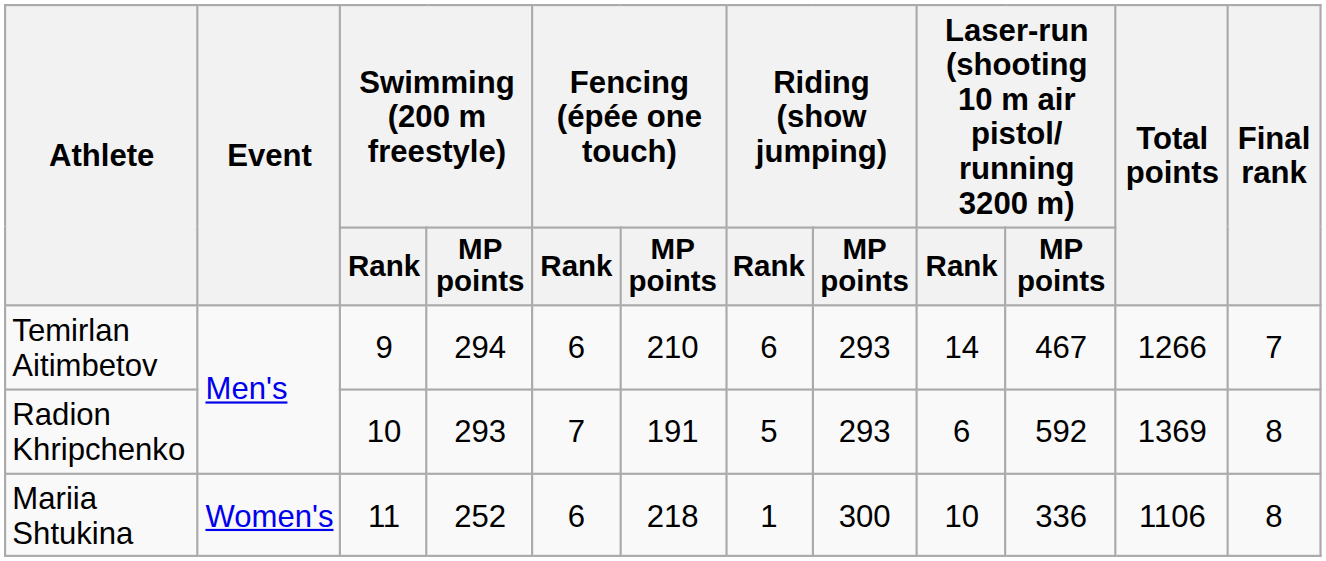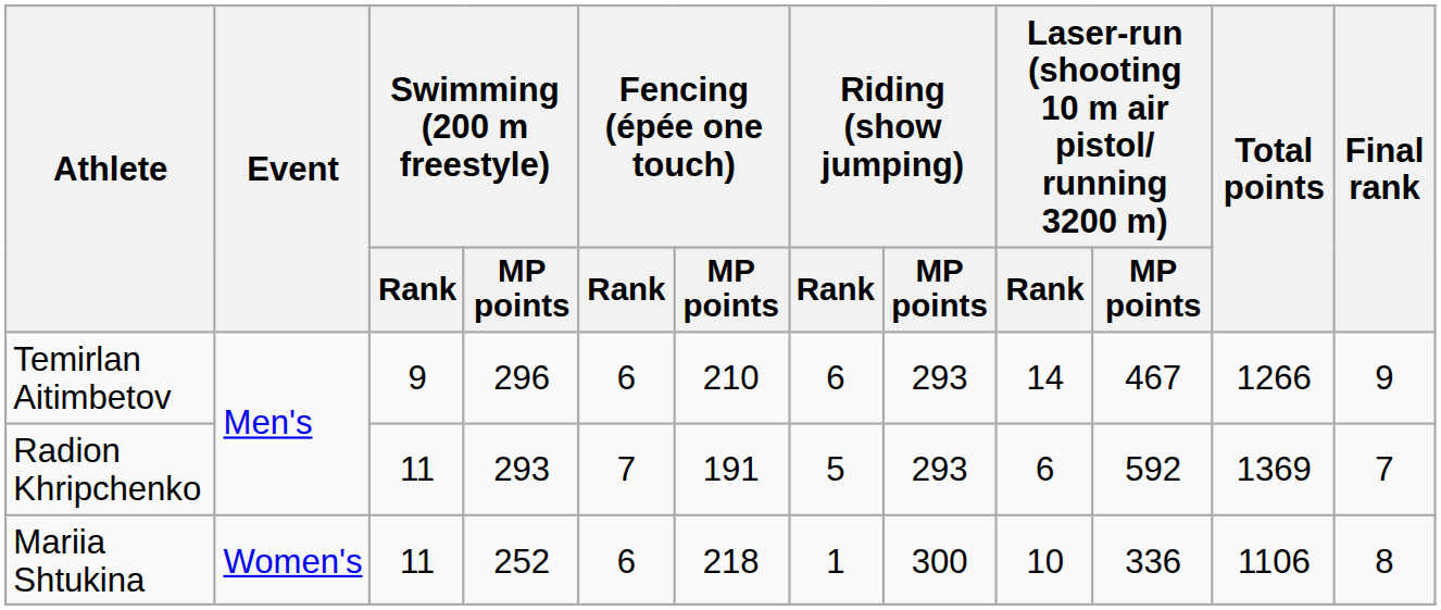 <table class=wikitable style=font-size:90%;text-align:center>
 <tr>
 <th rowspan="2">Athlete</th>
 <th rowspan="2">Event</th>
 <th colspan=2>Swimming<br><span>(200 m freestyle)</span></th>
 <th colspan=2>Fencing<br><span>(épée one touch)</span></th>
 <th colspan=2>Riding<br><span>(show jumping)</span></th>
 <th colspan=2>Laser-run<br><span>(shooting 10 m air pistol/<br>running 3200 m)</span></th>
 <th rowspan=2>Total points</th>
 <th rowspan=2>Final rank</th>
 </tr>
 <tr style="font-size:95%">
 <th>Rank</th>
 <th>MP points</th>
 <th>Rank</th>
 <th>MP points</th>
 <th>Rank</th>
 <th>MP points</th>
 <th>Rank</th>
 <th>MP points</th>
 </tr>
 <tr>
 <td align=left>Temirlan Aitimbetov</td>
 <td align=left rowspan=2><a href='#'>Men's</a></td>
 <td>9</td>
-<td>294</td>
+<td>296</td>
 <td>6</td>
 <td>210</td>
 <td>6</td>
 <td>293</td>
 <td>14</td>
 <td>467</td>
 <td>1266</td>
-<td>7</td>
+<td>9</td>
 </tr>
 <tr>
 <td align=left>Radion Khripchenko</td>
-<td>10</td>
+<td>11</td>
 <td>293</td>
 <td>7</td>
 <td>191</td>
 <td>5</td>
 <td>293</td>
 <td>6</td>
 <td>592</td>
 <td>1369</td>
-<td>8</td>
+<td>7</td>
 </tr>
 <tr>
 <td align=left>Mariia Shtukina</td>
 <td align=left><a href='#'>Women's</a></td>
 <td>11</td>
 <td>252</td>
 <td>6</td>
 <td>218</td>
 <td>1</td>
 <td>300</td>
 <td>10</td>
 <td>336</td>
 <td>1106</td>
 <td>8</td>
 </tr>
 </table>
